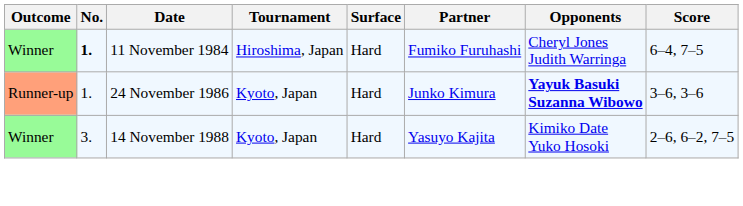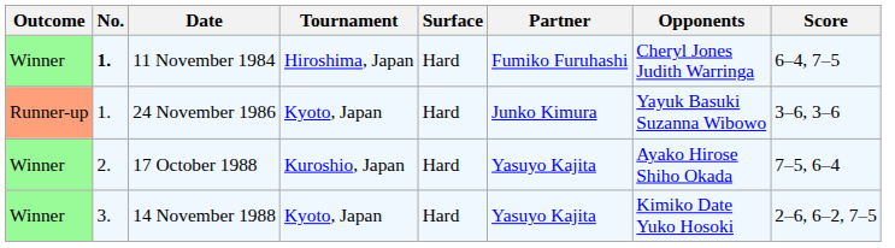 <table class="sortable wikitable" style=font-size:97%>
 <tr>
 <th>Outcome</th>
 <th>No.</th>
 <th>Date</th>
 <th>Tournament</th>
 <th>Surface</th>
 <th>Partner</th>
 <th>Opponents</th>
 <th>Score</th>
 </tr>
 <tr style="background:#f0f8ff;">
 <td style="background:#98fb98;">Winner</td>
 <td><strong>1.</strong></td>
 <td>11 November 1984</td>
 <td><a href='#'>Hiroshima</a>, Japan</td>
 <td>Hard</td>
 <td> <a href='#'>Fumiko Furuhashi</a></td>
 <td> <a href='#'>Cheryl Jones</a> <br>  <a href='#'>Judith Warringa</a></td>
 <td>6–4, 7–5</td>
 </tr>
 <tr style="background:#f0f8ff;">
 <td style="background:#ffa07a;">Runner-up</td>
 <td>1.</td>
 <td>24 November 1986</td>
 <td><a href='#'>Kyoto</a>, Japan</td>
 <td>Hard</td>
 <td> <a href='#'>Junko Kimura</a></td>
-<td><strong> <a href='#'>Yayuk Basuki</a> <br>  <a href='#'>Suzanna Wibowo</a></strong></td>
+<td> <a href='#'>Yayuk Basuki</a> <br>  <a href='#'>Suzanna Wibowo</a></td>
 <td>3–6, 3–6</td>
+</tr>
+<tr bgcolor="#f0f8ff">
+<td style="background:#98fb98;">Winner</td>
+<td>2.</td>
+<td>17 October 1988</td>
+<td><a href='#'>Kuroshio</a>, Japan</td>
+<td>Hard</td>
+<td> <a href='#'>Yasuyo Kajita</a></td>
+<td> <a href='#'>Ayako Hirose</a> <br>  <a href='#'>Shiho Okada</a></td>
+<td>7–5, 6–4</td>
 </tr>
 <tr bgcolor="#f0f8ff">
 <td style="background:#98fb98;">Winner</td>
 <td>3.</td>
 <td>14 November 1988</td>
 <td><a href='#'>Kyoto</a>, Japan</td>
 <td>Hard</td>
 <td> <a href='#'>Yasuyo Kajita</a></td>
 <td> <a href='#'>Kimiko Date</a> <br>  <a href='#'>Yuko Hosoki</a></td>
 <td>2–6, 6–2, 7–5</td>
 </tr>
 </table>
